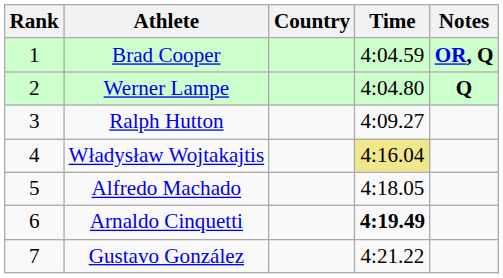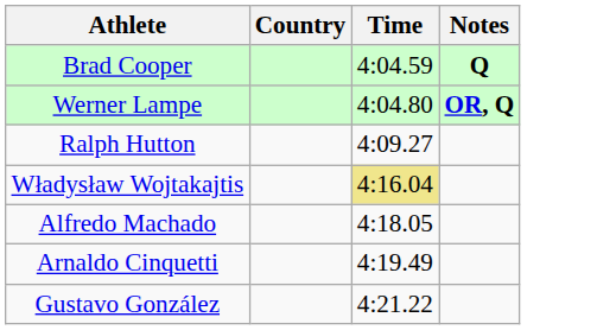 <table class="wikitable sortable" style="text-align:center">
 <tr>
-<th>Rank</th>
 <th>Athlete</th>
 <th>Country</th>
 <th>Time</th>
 <th>Notes</th>
 </tr>
 <tr bgcolor=ccffcc>
-<td>1</td>
 <td><a href='#'>Brad Cooper</a></td>
 <td align=left></td>
 <td>4:04.59</td>
-<td><strong><a href='#'>OR</a>, Q</strong></td>
+<td><strong> Q </strong></td>
 </tr>
 <tr bgcolor=ccffcc>
-<td>2</td>
 <td><a href='#'>Werner Lampe</a></td>
 <td align=left></td>
 <td>4:04.80</td>
-<td><strong> Q </strong></td>
+<td><strong><a href='#'>OR</a>, Q</strong></td>
 </tr>
 <tr>
-<td>3</td>
 <td><a href='#'>Ralph Hutton</a></td>
 <td align=left></td>
 <td>4:09.27</td>
 <td><strong> </strong></td>
 </tr>
 <tr>
-<td>4</td>
 <td><a href='#'>Władysław Wojtakajtis</a></td>
 <td align=left></td>
 <td style="background: khaki;">4:16.04</td>
 <td><strong> </strong></td>
 </tr>
 <tr>
-<td>5</td>
 <td><a href='#'>Alfredo Machado</a></td>
 <td align=left></td>
 <td>4:18.05</td>
 <td><strong> </strong></td>
 </tr>
 <tr>
-<td>6</td>
 <td><a href='#'>Arnaldo Cinquetti</a></td>
 <td align=left></td>
-<td><strong>4:19.49</strong></td>
+<td>4:19.49</td>
 <td><strong> </strong></td>
 </tr>
 <tr>
-<td>7</td>
 <td><a href='#'>Gustavo González</a></td>
 <td align=left></td>
 <td>4:21.22</td>
 <td><strong> </strong></td>
 </tr>
 </table>
